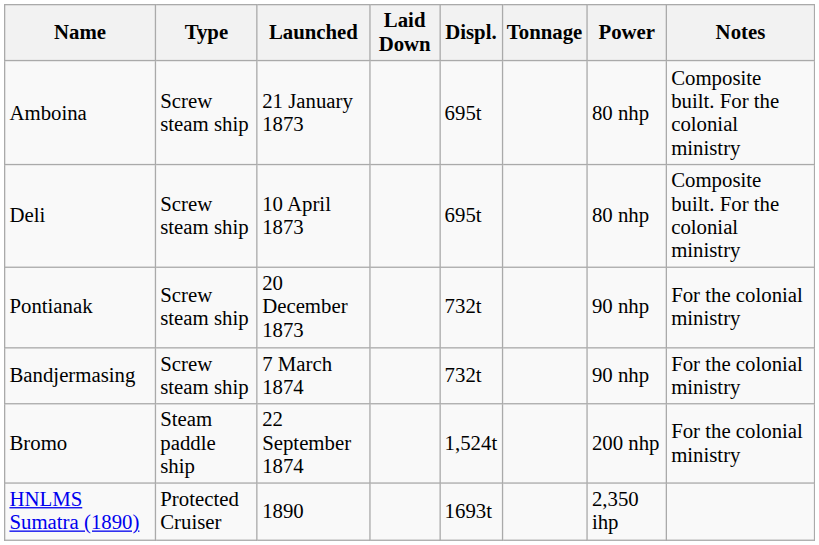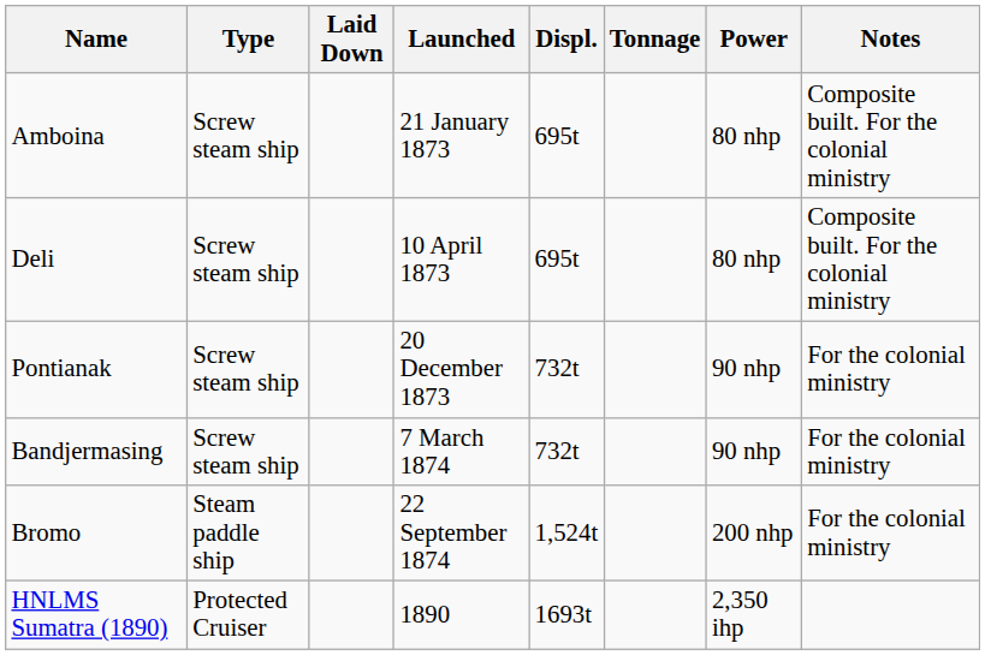 <table class="wikitable sortable nowraplinks" width=100%>
 <tr>
 <th>Name</th>
 <th>Type</th>
+<th>Laid Down</th>
 <th>Launched</th>
-<th>Laid Down</th>
 <th>Displ.</th>
 <th>Tonnage</th>
 <th>Power</th>
 <th class=unsortable>Notes</th>
 </tr>
 <tr>
 <td>Amboina</td>
 <td>Screw steam ship</td>
+<td></td>
 <td>21 January 1873</td>
-<td></td>
 <td>695t</td>
 <td></td>
 <td>80 nhp </td>
 <td>Composite built. For the colonial ministry</td>
 </tr>
 <tr>
 <td>Deli</td>
 <td>Screw steam ship</td>
+<td></td>
 <td>10 April 1873</td>
-<td></td>
 <td>695t</td>
 <td></td>
 <td>80 nhp </td>
 <td>Composite built. For the colonial ministry</td>
 </tr>
 <tr>
 <td>Pontianak</td>
 <td>Screw steam ship</td>
+<td></td>
 <td>20 December 1873</td>
-<td></td>
 <td>732t</td>
 <td></td>
 <td>90 nhp </td>
 <td>For the colonial ministry</td>
 </tr>
 <tr>
 <td>Bandjermasing</td>
 <td>Screw steam ship</td>
+<td></td>
 <td>7 March 1874</td>
-<td></td>
 <td>732t</td>
 <td></td>
 <td>90 nhp </td>
 <td>For the colonial ministry</td>
 </tr>
 <tr>
 <td>Bromo</td>
 <td>Steam paddle ship</td>
+<td></td>
 <td>22 September 1874</td>
-<td></td>
 <td>1,524t</td>
 <td></td>
 <td>200 nhp </td>
 <td>For the colonial ministry</td>
 </tr>
 <tr>
 <td><a href='#'>HNLMS Sumatra (1890)</a></td>
 <td>Protected Cruiser</td>
+<td></td>
 <td>1890</td>
-<td></td>
 <td>1693t</td>
 <td></td>
 <td>2,350 ihp</td>
 <td></td>
 </tr>
 </table>
